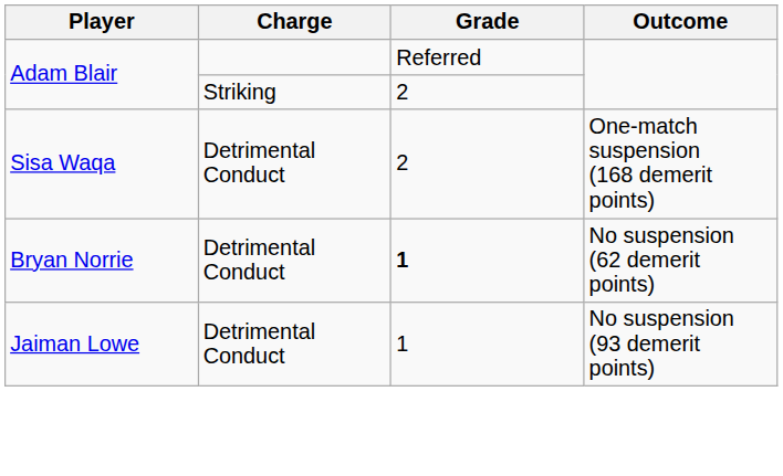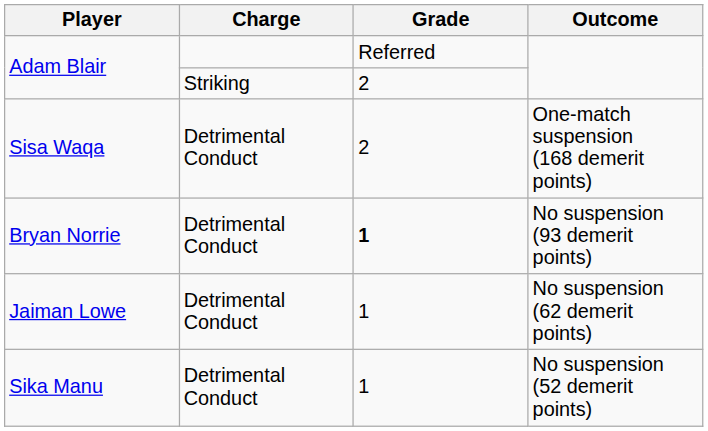 <table class="wikitable">
 <tr style="background:#efefef;">
 <th style="width:100pt;">Player</th>
 <th style="width:100pt;">Charge</th>
 <th style="width:100pt;">Grade</th>
 <th style="width:100pt;">Outcome</th>
 </tr>
 <tr>
 <td rowspan="2"><a href='#'>Adam Blair</a></td>
 <td></td>
 <td>Referred</td>
 <td rowspan="2"></td>
 </tr>
 <tr>
 <td>Striking</td>
 <td>2</td>
 </tr>
 <tr>
 <td><a href='#'>Sisa Waqa</a></td>
 <td>Detrimental Conduct</td>
 <td>2</td>
 <td>One-match suspension<br>(168 demerit points)</td>
 </tr>
 <tr>
 <td><a href='#'>Bryan Norrie</a></td>
 <td>Detrimental Conduct</td>
 <td><strong>1</strong></td>
-<td>No suspension<br>(62 demerit points)</td>
+<td>No suspension<br>(93 demerit points)</td>
 </tr>
 <tr>
 <td><a href='#'>Jaiman Lowe</a></td>
 <td>Detrimental Conduct</td>
 <td>1</td>
-<td>No suspension<br>(93 demerit points)</td>
+<td>No suspension<br>(62 demerit points)</td>
+</tr>
+<tr>
+<td><a href='#'>Sika Manu</a></td>
+<td>Detrimental Conduct</td>
+<td>1</td>
+<td>No suspension<br>(52 demerit points)</td>
 </tr>
 </table>
